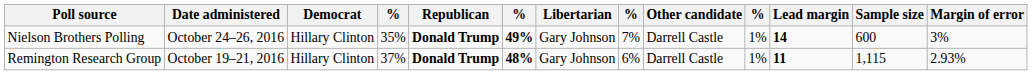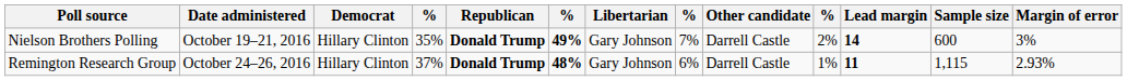 <table class="wikitable">
 <tr>
 <th>Poll source</th>
 <th>Date administered</th>
 <th>Democrat</th>
 <th>%</th>
 <th>Republican</th>
 <th>%</th>
 <th>Libertarian</th>
 <th>%</th>
 <th>Other candidate</th>
 <th>%</th>
 <th>Lead margin</th>
 <th>Sample size</th>
 <th>Margin of error</th>
 </tr>
 <tr>
 <td>Nielson Brothers Polling</td>
-<td>October 24–26, 2016</td>
+<td>October 19–21, 2016</td>
 <td>Hillary Clinton</td>
 <td>35%</td>
 <td><strong>Donald Trump</strong></td>
 <td><strong>49%</strong></td>
 <td>Gary Johnson</td>
 <td>7%</td>
 <td>Darrell Castle</td>
-<td>1%</td>
+<td>2%</td>
 <td><strong>14</strong></td>
 <td>600</td>
 <td>3%</td>
 </tr>
 <tr>
 <td>Remington Research Group</td>
-<td>October 19–21, 2016</td>
+<td>October 24–26, 2016</td>
 <td>Hillary Clinton</td>
 <td>37%</td>
 <td><strong>Donald Trump</strong></td>
 <td><strong>48%</strong></td>
 <td>Gary Johnson</td>
 <td>6%</td>
 <td>Darrell Castle</td>
 <td>1%</td>
 <td><strong>11</strong></td>
 <td>1,115</td>
 <td>2.93%</td>
 </tr>
 </table>
